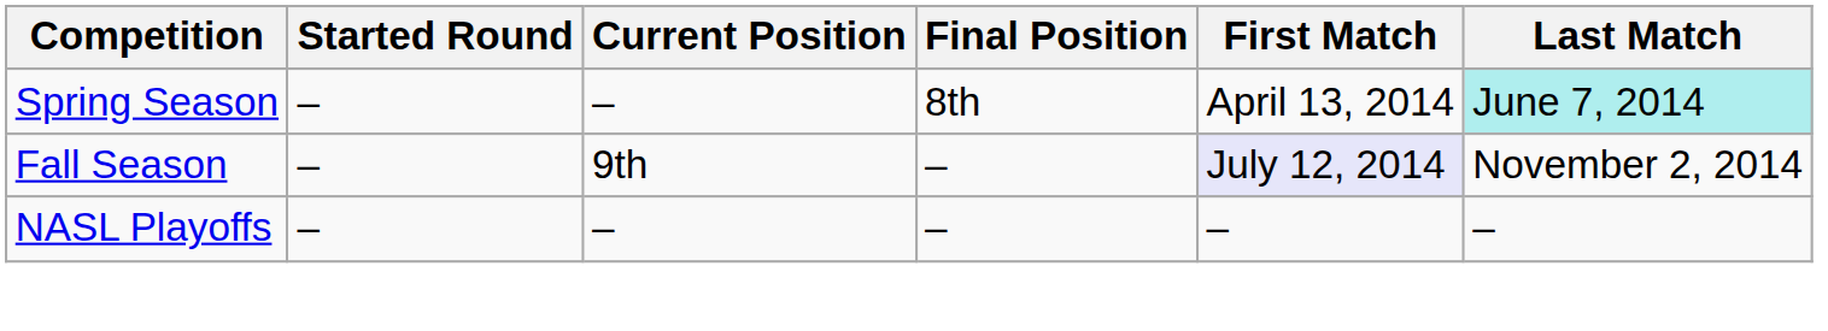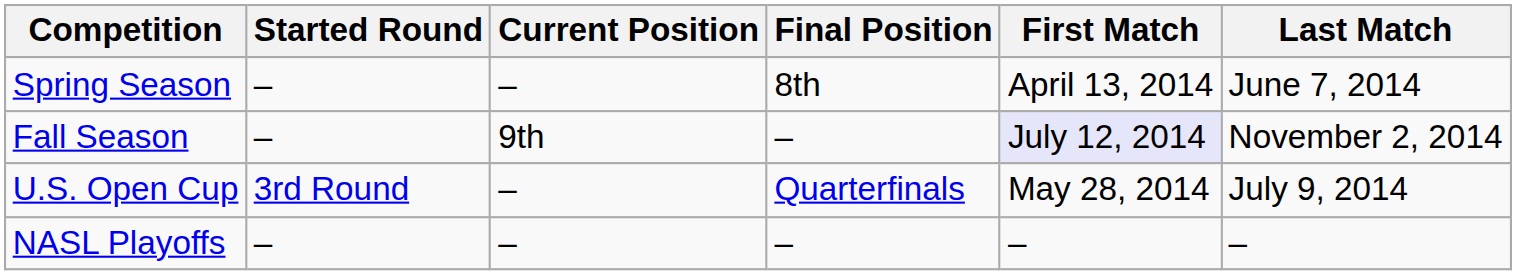 <table class="wikitable">
 <tr>
 <th>Competition</th>
 <th>Started Round</th>
 <th>Current Position</th>
 <th>Final Position</th>
 <th>First Match</th>
 <th>Last Match</th>
 </tr>
 <tr>
 <td><a href='#'>Spring Season</a></td>
 <td>–</td>
 <td>–</td>
 <td>8th</td>
 <td>April 13, 2014</td>
-<td style="background: paleturquoise;">June 7, 2014</td>
+<td>June 7, 2014</td>
 </tr>
 <tr>
 <td><a href='#'>Fall Season</a></td>
 <td>–</td>
 <td>9th</td>
 <td>–</td>
 <td style="background: lavender;">July 12, 2014</td>
 <td>November 2, 2014</td>
 </tr>
 <tr>
+<td><a href='#'>U.S. Open Cup</a></td>
+<td><a href='#'>3rd Round</a></td>
+<td>–</td>
+<td><a href='#'>Quarterfinals</a></td>
+<td>May 28, 2014</td>
+<td>July 9, 2014</td>
+</tr>
+<tr>
 <td><a href='#'>NASL Playoffs</a></td>
 <td>–</td>
 <td>–</td>
 <td>–</td>
 <td>–</td>
 <td>–</td>
 </tr>
 </table>
